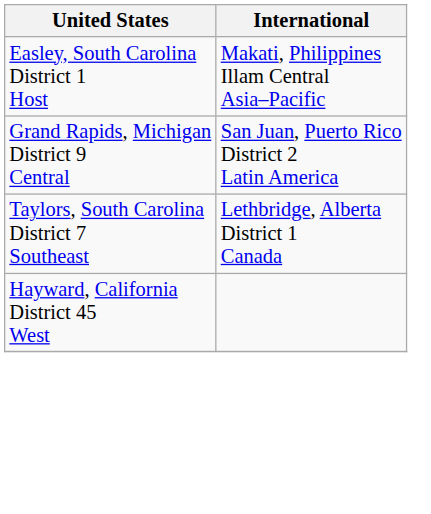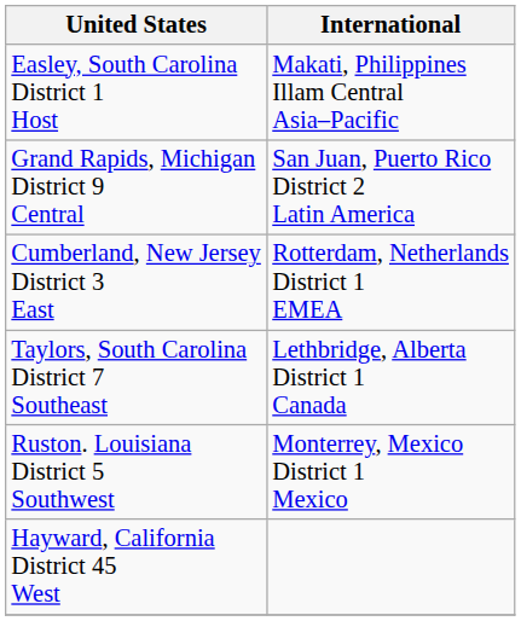 <table class="wikitable">
 <tr>
 <th>United States</th>
 <th>International</th>
 </tr>
 <tr>
 <td> <a href='#'>Easley, South Carolina</a><br>District 1<br><a href='#'>Host</a></td>
 <td> <a href='#'>Makati</a>, <a href='#'>Philippines</a><br> Illam Central <br><a href='#'>Asia–Pacific</a></td>
 </tr>
 <tr>
 <td> <a href='#'>Grand Rapids</a>, <a href='#'>Michigan</a><br>District 9<br><a href='#'>Central</a></td>
 <td> <a href='#'>San Juan</a>,  <a href='#'>Puerto Rico</a><br>District 2<br><a href='#'>Latin America</a></td>
 </tr>
 <tr>
+<td> <a href='#'>Cumberland</a>, <a href='#'>New Jersey</a><br>District 3<br><a href='#'>East</a></td>
+<td> <a href='#'>Rotterdam</a>, <a href='#'>Netherlands</a><br>District 1<br><a href='#'>EMEA</a></td>
+</tr>
+<tr>
 <td> <a href='#'>Taylors</a>, <a href='#'>South Carolina</a><br>District 7<br><a href='#'>Southeast</a></td>
 <td> <a href='#'>Lethbridge</a>, <a href='#'>Alberta</a><br>District 1<br><a href='#'>Canada</a></td>
+</tr>
+<tr>
+<td> <a href='#'>Ruston</a>. <a href='#'>Louisiana</a><br>District 5<br><a href='#'>Southwest</a></td>
+<td> <a href='#'>Monterrey</a>, <a href='#'>Mexico</a><br>District 1<br><a href='#'>Mexico</a></td>
 </tr>
 <tr>
 <td> <a href='#'>Hayward</a>,  <a href='#'>California</a><br>District 45<br><a href='#'>West</a></td>
 <td></td>
 </tr>
 <tr>
 </tr>
 </table>
